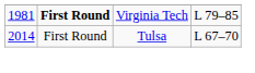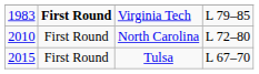 <table class="wikitable">
 <tr>
 </tr>
 <tr>
-<td><a href='#'>1981</a></td>
+<td><a href='#'>1983</a></td>
 <td><strong>First Round</strong></td>
 <td><a href='#'>Virginia Tech</a></td>
 <td>L 79–85</td>
 </tr>
 <tr align="center">
-<td><a href='#'>2014</a></td>
+<td><a href='#'>2010</a></td>
+<td>First Round</td>
+<td><a href='#'>North Carolina</a></td>
+<td>L 72–80</td>
+</tr>
+<tr align="center">
+<td><a href='#'>2015</a></td>
 <td>First Round</td>
 <td><a href='#'>Tulsa</a></td>
 <td>L 67–70</td>
 </tr>
 </table>
